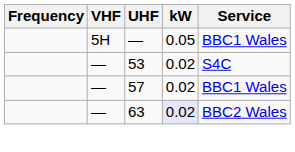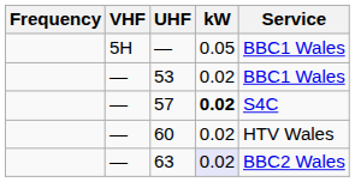 <table class="wikitable sortable">
 <tr>
 <th>Frequency</th>
 <th>VHF</th>
 <th>UHF</th>
 <th>kW</th>
 <th>Service</th>
 </tr>
 <tr>
 <td></td>
 <td>5H</td>
 <td>—</td>
 <td>0.05</td>
 <td><a href='#'>BBC1 Wales</a></td>
 </tr>
 <tr>
 <td></td>
 <td>—</td>
 <td>53</td>
 <td>0.02</td>
+<td><a href='#'>BBC1 Wales</a></td>
+</tr>
+<tr>
+<td></td>
+<td>—</td>
+<td>57</td>
+<td><strong>0.02</strong></td>
 <td><a href='#'>S4C</a></td>
 </tr>
 <tr>
 <td></td>
 <td>—</td>
-<td>57</td>
+<td>60</td>
 <td>0.02</td>
-<td><a href='#'>BBC1 Wales</a></td>
+<td>HTV Wales</td>
 </tr>
 <tr>
 <td></td>
 <td>—</td>
 <td>63</td>
 <td style="background: lavender;">0.02</td>
 <td><a href='#'>BBC2 Wales</a></td>
 </tr>
 </table>
